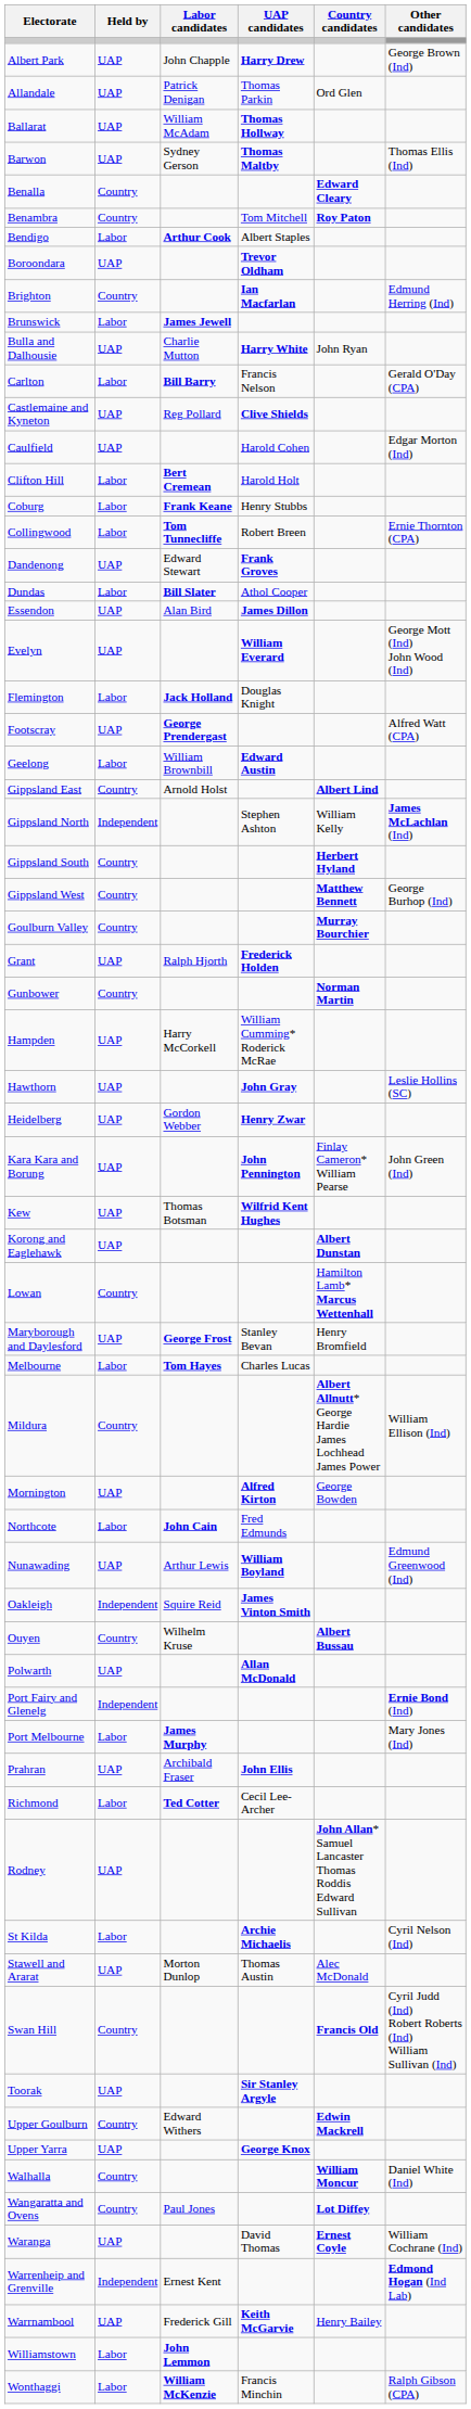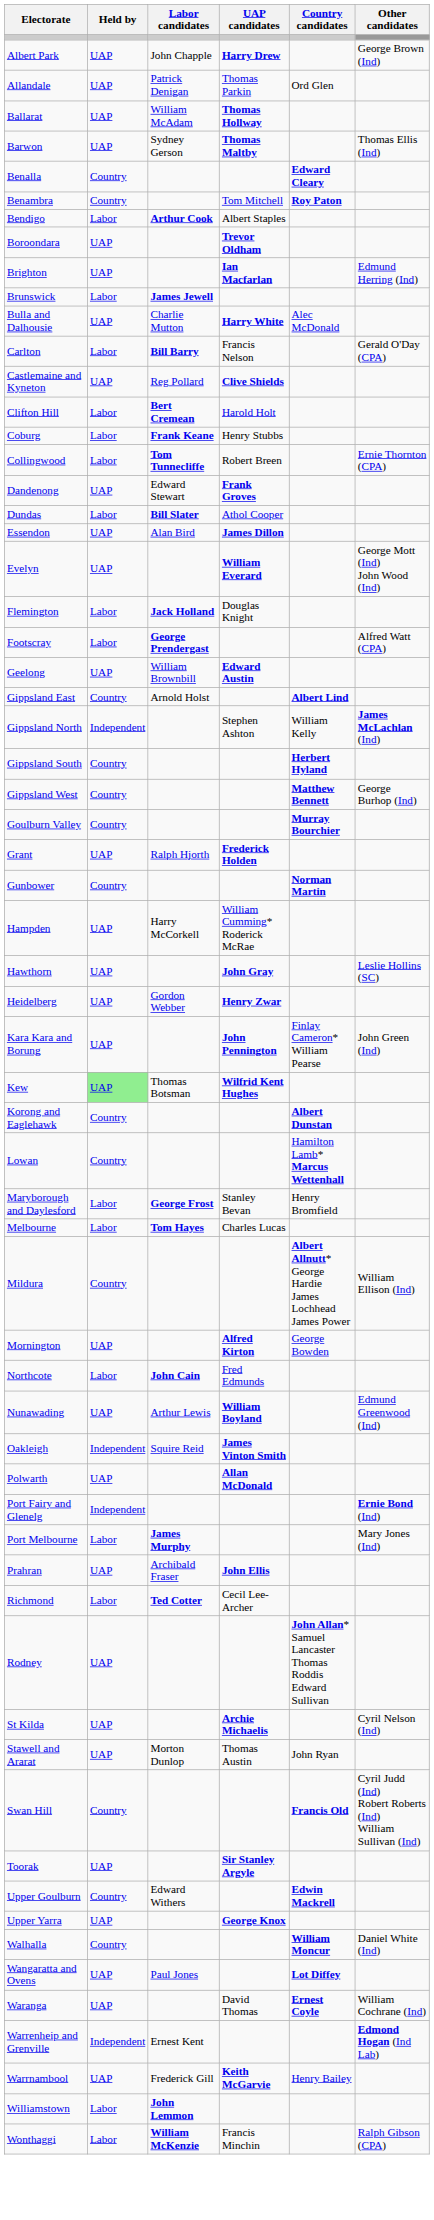 <table class="wikitable">
 <tr>
 <th>Electorate</th>
 <th>Held by</th>
 <th><a href='#'>Labor</a> candidates</th>
 <th><a href='#'>UAP</a> candidates</th>
 <th><a href='#'>Country</a> candidates</th>
 <th>Other candidates</th>
 </tr>
 <tr style="background:#ccc;">
 <td></td>
 <td></td>
 <td></td>
 <td></td>
 <td></td>
 <td style="background:#999;"></td>
 </tr>
 <tr>
 <td><a href='#'>Albert Park</a></td>
 <td><a href='#'>UAP</a></td>
 <td>John Chapple</td>
 <td><strong><a href='#'>Harry Drew</a></strong></td>
 <td></td>
 <td>George Brown (<a href='#'>Ind</a>)</td>
 </tr>
 <tr>
 <td><a href='#'>Allandale</a></td>
 <td><a href='#'>UAP</a></td>
 <td><a href='#'>Patrick Denigan</a></td>
 <td><a href='#'>Thomas Parkin</a></td>
 <td>Ord Glen</td>
 <td></td>
 </tr>
 <tr>
 <td><a href='#'>Ballarat</a></td>
 <td><a href='#'>UAP</a></td>
 <td><a href='#'>William McAdam</a></td>
 <td><strong><a href='#'>Thomas Hollway</a></strong></td>
 <td></td>
 <td></td>
 </tr>
 <tr>
 <td><a href='#'>Barwon</a></td>
 <td><a href='#'>UAP</a></td>
 <td>Sydney Gerson</td>
 <td><strong><a href='#'>Thomas Maltby</a></strong></td>
 <td></td>
 <td>Thomas Ellis (<a href='#'>Ind</a>)</td>
 </tr>
 <tr>
 <td><a href='#'>Benalla</a></td>
 <td><a href='#'>Country</a></td>
 <td></td>
 <td></td>
 <td><strong><a href='#'>Edward Cleary</a></strong></td>
 <td></td>
 </tr>
 <tr>
 <td><a href='#'>Benambra</a></td>
 <td><a href='#'>Country</a></td>
 <td></td>
 <td><a href='#'>Tom Mitchell</a></td>
 <td><strong><a href='#'>Roy Paton</a></strong></td>
 <td></td>
 </tr>
 <tr>
 <td><a href='#'>Bendigo</a></td>
 <td><a href='#'>Labor</a></td>
 <td><strong><a href='#'>Arthur Cook</a></strong></td>
 <td>Albert Staples</td>
 <td></td>
 <td></td>
 </tr>
 <tr>
 <td><a href='#'>Boroondara</a></td>
 <td><a href='#'>UAP</a></td>
 <td></td>
 <td><strong><a href='#'>Trevor Oldham</a></strong></td>
 <td></td>
 <td></td>
 </tr>
 <tr>
 <td><a href='#'>Brighton</a></td>
-<td><a href='#'>Country</a></td>
+<td><a href='#'>UAP</a></td>
 <td></td>
 <td><strong><a href='#'>Ian Macfarlan</a></strong></td>
 <td></td>
 <td><a href='#'>Edmund Herring</a> (<a href='#'>Ind</a>)</td>
 </tr>
 <tr>
 <td><a href='#'>Brunswick</a></td>
 <td><a href='#'>Labor</a></td>
 <td><strong><a href='#'>James Jewell</a></strong></td>
 <td></td>
 <td></td>
 <td></td>
 </tr>
 <tr>
 <td><a href='#'>Bulla and Dalhousie</a></td>
 <td><a href='#'>UAP</a></td>
 <td><a href='#'>Charlie Mutton</a></td>
 <td><strong><a href='#'>Harry White</a></strong></td>
-<td>John Ryan</td>
+<td><a href='#'>Alec McDonald</a></td>
 <td></td>
 </tr>
 <tr>
 <td><a href='#'>Carlton</a></td>
 <td><a href='#'>Labor</a></td>
 <td><strong><a href='#'>Bill Barry</a></strong></td>
 <td>Francis Nelson</td>
 <td></td>
 <td>Gerald O'Day (<a href='#'>CPA</a>)</td>
 </tr>
 <tr>
 <td><a href='#'>Castlemaine and Kyneton</a></td>
 <td><a href='#'>UAP</a></td>
 <td><a href='#'>Reg Pollard</a></td>
 <td><strong><a href='#'>Clive Shields</a></strong></td>
 <td></td>
 <td></td>
-</tr>
-<tr>
-<td><a href='#'>Caulfield</a></td>
-<td><a href='#'>UAP</a></td>
-<td></td>
-<td><a href='#'>Harold Cohen</a></td>
-<td></td>
-<td>Edgar Morton (<a href='#'>Ind</a>)</td>
 </tr>
 <tr>
 <td><a href='#'>Clifton Hill</a></td>
 <td><a href='#'>Labor</a></td>
 <td><strong><a href='#'>Bert Cremean</a></strong></td>
 <td><a href='#'>Harold Holt</a></td>
 <td></td>
 <td></td>
 </tr>
 <tr>
 <td><a href='#'>Coburg</a></td>
 <td><a href='#'>Labor</a></td>
 <td><strong><a href='#'>Frank Keane</a></strong></td>
 <td>Henry Stubbs</td>
 <td></td>
 <td></td>
 </tr>
 <tr>
 <td><a href='#'>Collingwood</a></td>
 <td><a href='#'>Labor</a></td>
 <td><strong><a href='#'>Tom Tunnecliffe</a></strong></td>
 <td>Robert Breen</td>
 <td></td>
 <td><a href='#'>Ernie Thornton</a> (<a href='#'>CPA</a>)</td>
 </tr>
 <tr>
 <td><a href='#'>Dandenong</a></td>
 <td><a href='#'>UAP</a></td>
 <td>Edward Stewart</td>
 <td><strong><a href='#'>Frank Groves</a></strong></td>
 <td></td>
 <td></td>
 </tr>
 <tr>
 <td><a href='#'>Dundas</a></td>
 <td><a href='#'>Labor</a></td>
 <td><strong><a href='#'>Bill Slater</a></strong></td>
 <td><a href='#'>Athol Cooper</a></td>
 <td></td>
 <td></td>
 </tr>
 <tr>
 <td><a href='#'>Essendon</a></td>
 <td><a href='#'>UAP</a></td>
 <td><a href='#'>Alan Bird</a></td>
 <td><strong><a href='#'>James Dillon</a></strong></td>
 <td></td>
 <td></td>
 </tr>
 <tr>
 <td><a href='#'>Evelyn</a></td>
 <td><a href='#'>UAP</a></td>
 <td></td>
 <td><strong><a href='#'>William Everard</a></strong></td>
 <td></td>
 <td>George Mott (<a href='#'>Ind</a>) <br> John Wood (<a href='#'>Ind</a>)</td>
 </tr>
 <tr>
 <td><a href='#'>Flemington</a></td>
 <td><a href='#'>Labor</a></td>
 <td><strong><a href='#'>Jack Holland</a></strong></td>
 <td>Douglas Knight</td>
 <td></td>
 <td></td>
 </tr>
 <tr>
 <td><a href='#'>Footscray</a></td>
-<td><a href='#'>UAP</a></td>
+<td><a href='#'>Labor</a></td>
 <td><strong><a href='#'>George Prendergast</a></strong></td>
 <td></td>
 <td></td>
 <td>Alfred Watt (<a href='#'>CPA</a>)</td>
 </tr>
 <tr>
 <td><a href='#'>Geelong</a></td>
-<td><a href='#'>Labor</a></td>
+<td><a href='#'>UAP</a></td>
 <td><a href='#'>William Brownbill</a></td>
 <td><strong><a href='#'>Edward Austin</a></strong></td>
 <td></td>
 <td></td>
 </tr>
 <tr>
 <td><a href='#'>Gippsland East</a></td>
 <td><a href='#'>Country</a></td>
 <td>Arnold Holst</td>
 <td></td>
 <td><strong><a href='#'>Albert Lind</a></strong></td>
 <td></td>
 </tr>
 <tr>
 <td><a href='#'>Gippsland North</a></td>
 <td><a href='#'>Independent</a></td>
 <td></td>
 <td>Stephen Ashton</td>
 <td>William Kelly</td>
 <td><strong><a href='#'>James McLachlan</a></strong> (<a href='#'>Ind</a>)</td>
 </tr>
 <tr>
 <td><a href='#'>Gippsland South</a></td>
 <td><a href='#'>Country</a></td>
 <td></td>
 <td></td>
 <td><strong><a href='#'>Herbert Hyland</a></strong></td>
 <td></td>
 </tr>
 <tr>
 <td><a href='#'>Gippsland West</a></td>
 <td><a href='#'>Country</a></td>
 <td></td>
 <td></td>
 <td><strong><a href='#'>Matthew Bennett</a></strong></td>
 <td>George Burhop (<a href='#'>Ind</a>)</td>
 </tr>
 <tr>
 <td><a href='#'>Goulburn Valley</a></td>
 <td><a href='#'>Country</a></td>
 <td></td>
 <td></td>
 <td><strong><a href='#'>Murray Bourchier</a></strong></td>
 <td></td>
 </tr>
 <tr>
 <td><a href='#'>Grant</a></td>
 <td><a href='#'>UAP</a></td>
 <td><a href='#'>Ralph Hjorth</a></td>
 <td><strong><a href='#'>Frederick Holden</a></strong></td>
 <td></td>
 <td></td>
 </tr>
 <tr>
 <td><a href='#'>Gunbower</a></td>
 <td><a href='#'>Country</a></td>
 <td></td>
 <td></td>
 <td><strong><a href='#'>Norman Martin</a></strong></td>
 <td></td>
 </tr>
 <tr>
 <td><a href='#'>Hampden</a></td>
 <td><a href='#'>UAP</a></td>
 <td>Harry McCorkell</td>
 <td><a href='#'>William Cumming</a>* <br> Roderick McRae</td>
 <td></td>
 <td></td>
 </tr>
 <tr>
 <td><a href='#'>Hawthorn</a></td>
 <td><a href='#'>UAP</a></td>
 <td></td>
 <td><strong><a href='#'>John Gray</a></strong></td>
 <td></td>
 <td><a href='#'>Leslie Hollins</a> (<a href='#'>SC</a>)</td>
 </tr>
 <tr>
 <td><a href='#'>Heidelberg</a></td>
 <td><a href='#'>UAP</a></td>
 <td><a href='#'>Gordon Webber</a></td>
 <td><strong><a href='#'>Henry Zwar</a></strong></td>
 <td></td>
 <td></td>
 </tr>
 <tr>
 <td><a href='#'>Kara Kara and Borung</a></td>
 <td><a href='#'>UAP</a></td>
 <td></td>
 <td><strong><a href='#'>John Pennington</a></strong></td>
 <td><a href='#'>Finlay Cameron</a>* <br> William Pearse</td>
 <td>John Green (<a href='#'>Ind</a>)</td>
 </tr>
 <tr>
 <td><a href='#'>Kew</a></td>
-<td><a href='#'>UAP</a></td>
+<td style="background: lightgreen;"><a href='#'>UAP</a></td>
 <td>Thomas Botsman</td>
 <td><strong><a href='#'>Wilfrid Kent Hughes</a></strong></td>
 <td></td>
 <td></td>
 </tr>
 <tr>
 <td><a href='#'>Korong and Eaglehawk</a></td>
-<td><a href='#'>UAP</a></td>
+<td><a href='#'>Country</a></td>
 <td></td>
 <td></td>
 <td><strong><a href='#'>Albert Dunstan</a></strong></td>
 <td></td>
 </tr>
 <tr>
 <td><a href='#'>Lowan</a></td>
 <td><a href='#'>Country</a></td>
 <td></td>
 <td></td>
 <td><a href='#'>Hamilton Lamb</a>* <br> <strong><a href='#'>Marcus Wettenhall</a></strong></td>
 <td></td>
 </tr>
 <tr>
 <td><a href='#'>Maryborough and Daylesford</a></td>
-<td><a href='#'>UAP</a></td>
+<td><a href='#'>Labor</a></td>
 <td><strong><a href='#'>George Frost</a></strong></td>
 <td>Stanley Bevan</td>
 <td>Henry Bromfield</td>
 <td></td>
 </tr>
 <tr>
 <td><a href='#'>Melbourne</a></td>
 <td><a href='#'>Labor</a></td>
 <td><strong><a href='#'>Tom Hayes</a></strong></td>
 <td>Charles Lucas</td>
 <td></td>
 <td></td>
 </tr>
 <tr>
 <td><a href='#'>Mildura</a></td>
 <td><a href='#'>Country</a></td>
 <td></td>
 <td></td>
 <td><strong><a href='#'>Albert Allnutt</a></strong>* <br> George Hardie <br> James Lochhead <br> James Power</td>
 <td>William Ellison (<a href='#'>Ind</a>)</td>
 </tr>
 <tr>
 <td><a href='#'>Mornington</a></td>
 <td><a href='#'>UAP</a></td>
 <td></td>
 <td><strong><a href='#'>Alfred Kirton</a></strong></td>
 <td><a href='#'>George Bowden</a></td>
 <td></td>
 </tr>
 <tr>
 <td><a href='#'>Northcote</a></td>
 <td><a href='#'>Labor</a></td>
 <td><strong><a href='#'>John Cain</a></strong></td>
 <td><a href='#'>Fred Edmunds</a></td>
 <td></td>
 <td></td>
 </tr>
 <tr>
 <td><a href='#'>Nunawading</a></td>
 <td><a href='#'>UAP</a></td>
 <td><a href='#'>Arthur Lewis</a></td>
 <td><strong><a href='#'>William Boyland</a></strong></td>
 <td></td>
 <td><a href='#'>Edmund Greenwood</a> (<a href='#'>Ind</a>)</td>
 </tr>
 <tr>
 <td><a href='#'>Oakleigh</a></td>
 <td><a href='#'>Independent</a></td>
 <td><a href='#'>Squire Reid</a></td>
 <td><strong><a href='#'>James Vinton Smith</a></strong></td>
 <td></td>
 <td></td>
 </tr>
 <tr>
-<td><a href='#'>Ouyen</a></td>
-<td><a href='#'>Country</a></td>
-<td>Wilhelm Kruse</td>
-<td></td>
-<td><strong><a href='#'>Albert Bussau</a></strong></td>
-<td></td>
-</tr>
-<tr>
 <td><a href='#'>Polwarth</a></td>
 <td><a href='#'>UAP</a></td>
 <td></td>
 <td><strong><a href='#'>Allan McDonald</a></strong></td>
 <td></td>
 <td></td>
 </tr>
 <tr>
 <td><a href='#'>Port Fairy and Glenelg</a></td>
 <td><a href='#'>Independent</a></td>
 <td></td>
 <td></td>
 <td></td>
 <td><strong><a href='#'>Ernie Bond</a></strong> (<a href='#'>Ind</a>)</td>
 </tr>
 <tr>
 <td><a href='#'>Port Melbourne</a></td>
 <td><a href='#'>Labor</a></td>
 <td><strong><a href='#'>James Murphy</a></strong></td>
 <td></td>
 <td></td>
 <td>Mary Jones (<a href='#'>Ind</a>)</td>
 </tr>
 <tr>
 <td><a href='#'>Prahran</a></td>
 <td><a href='#'>UAP</a></td>
 <td><a href='#'>Archibald Fraser</a></td>
 <td><strong><a href='#'>John Ellis</a></strong></td>
 <td></td>
 <td></td>
 </tr>
 <tr>
 <td><a href='#'>Richmond</a></td>
 <td><a href='#'>Labor</a></td>
 <td><strong><a href='#'>Ted Cotter</a></strong></td>
 <td>Cecil Lee-Archer</td>
 <td></td>
 <td></td>
 </tr>
 <tr>
 <td><a href='#'>Rodney</a></td>
 <td><a href='#'>UAP</a></td>
 <td></td>
 <td></td>
 <td><strong><a href='#'>John Allan</a></strong>* <br> Samuel Lancaster <br> Thomas Roddis <br> Edward Sullivan</td>
 <td></td>
 </tr>
 <tr>
 <td><a href='#'>St Kilda</a></td>
-<td><a href='#'>Labor</a></td>
+<td><a href='#'>UAP</a></td>
 <td></td>
 <td><strong><a href='#'>Archie Michaelis</a></strong></td>
 <td></td>
 <td>Cyril Nelson (<a href='#'>Ind</a>)</td>
 </tr>
 <tr>
 <td><a href='#'>Stawell and Ararat</a></td>
 <td><a href='#'>UAP</a></td>
 <td>Morton Dunlop</td>
 <td>Thomas Austin</td>
-<td><a href='#'>Alec McDonald</a></td>
+<td>John Ryan</td>
 <td></td>
 </tr>
 <tr>
 <td><a href='#'>Swan Hill</a></td>
 <td><a href='#'>Country</a></td>
 <td></td>
 <td></td>
 <td><strong><a href='#'>Francis Old</a></strong></td>
 <td>Cyril Judd (<a href='#'>Ind</a>) <br> Robert Roberts (<a href='#'>Ind</a>) <br> William Sullivan (<a href='#'>Ind</a>)</td>
 </tr>
 <tr>
 <td><a href='#'>Toorak</a></td>
 <td><a href='#'>UAP</a></td>
 <td></td>
 <td><strong><a href='#'>Sir Stanley Argyle</a></strong></td>
 <td></td>
 <td></td>
 </tr>
 <tr>
 <td><a href='#'>Upper Goulburn</a></td>
 <td><a href='#'>Country</a></td>
 <td>Edward Withers</td>
 <td></td>
 <td><strong><a href='#'>Edwin Mackrell</a></strong></td>
 <td></td>
 </tr>
 <tr>
 <td><a href='#'>Upper Yarra</a></td>
 <td><a href='#'>UAP</a></td>
 <td></td>
 <td><strong><a href='#'>George Knox</a></strong></td>
 <td></td>
 <td></td>
 </tr>
 <tr>
 <td><a href='#'>Walhalla</a></td>
 <td><a href='#'>Country</a></td>
 <td></td>
 <td></td>
 <td><strong><a href='#'>William Moncur</a></strong></td>
 <td>Daniel White (<a href='#'>Ind</a>)</td>
 </tr>
 <tr>
 <td><a href='#'>Wangaratta and Ovens</a></td>
-<td><a href='#'>Country</a></td>
+<td><a href='#'>UAP</a></td>
 <td><a href='#'>Paul Jones</a></td>
 <td></td>
 <td><strong><a href='#'>Lot Diffey</a></strong></td>
 <td></td>
 </tr>
 <tr>
 <td><a href='#'>Waranga</a></td>
 <td><a href='#'>UAP</a></td>
 <td></td>
 <td>David Thomas</td>
 <td><strong><a href='#'>Ernest Coyle</a></strong></td>
 <td>William Cochrane (<a href='#'>Ind</a>)</td>
 </tr>
 <tr>
 <td><a href='#'>Warrenheip and Grenville</a></td>
 <td><a href='#'>Independent</a></td>
 <td>Ernest Kent</td>
 <td></td>
 <td></td>
 <td><strong><a href='#'>Edmond Hogan</a></strong> (<a href='#'>Ind</a> <a href='#'>Lab</a>)</td>
 </tr>
 <tr>
 <td><a href='#'>Warrnambool</a></td>
 <td><a href='#'>UAP</a></td>
 <td>Frederick Gill</td>
 <td><strong><a href='#'>Keith McGarvie</a></strong></td>
 <td><a href='#'>Henry Bailey</a></td>
 <td></td>
 </tr>
 <tr>
 <td><a href='#'>Williamstown</a></td>
 <td><a href='#'>Labor</a></td>
 <td><strong><a href='#'>John Lemmon</a></strong></td>
 <td></td>
 <td></td>
 <td></td>
 </tr>
 <tr>
 <td><a href='#'>Wonthaggi</a></td>
 <td><a href='#'>Labor</a></td>
 <td><strong><a href='#'>William McKenzie</a></strong></td>
 <td>Francis Minchin</td>
 <td></td>
 <td><a href='#'>Ralph Gibson</a> (<a href='#'>CPA</a>)</td>
 </tr>
 </table>
